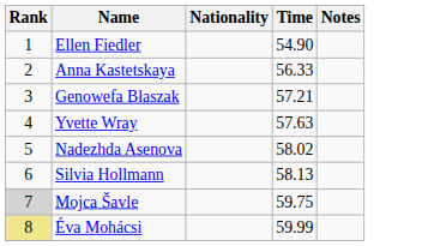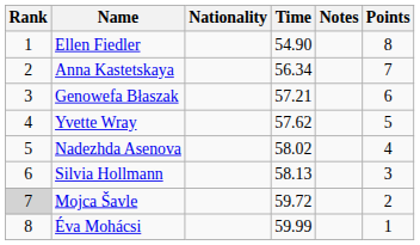 <table class="wikitable sortable" style="text-align:center">
 <tr>
 <th>Rank</th>
 <th>Name</th>
 <th>Nationality</th>
 <th>Time</th>
 <th>Notes</th>
+<th>Points</th>
 </tr>
 <tr>
 <td>1</td>
 <td align=left><a href='#'>Ellen Fiedler</a></td>
 <td align=left></td>
 <td>54.90</td>
 <td></td>
+<td>8</td>
 </tr>
 <tr>
 <td>2</td>
 <td align=left><a href='#'>Anna Kastetskaya</a></td>
 <td align=left></td>
-<td>56.33</td>
+<td>56.34</td>
 <td></td>
+<td>7</td>
 </tr>
 <tr>
 <td>3</td>
 <td align=left><a href='#'>Genowefa Błaszak</a></td>
 <td align=left></td>
 <td>57.21</td>
 <td></td>
+<td>6</td>
 </tr>
 <tr>
 <td>4</td>
 <td align=left><a href='#'>Yvette Wray</a></td>
 <td align=left></td>
-<td>57.63</td>
+<td>57.62</td>
 <td></td>
+<td>5</td>
 </tr>
 <tr>
 <td>5</td>
 <td align=left><a href='#'>Nadezhda Asenova</a></td>
 <td align=left></td>
 <td>58.02</td>
 <td></td>
+<td>4</td>
 </tr>
 <tr>
 <td>6</td>
 <td align=left><a href='#'>Silvia Hollmann</a></td>
 <td align=left></td>
 <td>58.13</td>
 <td></td>
+<td>3</td>
 </tr>
 <tr>
 <td style="background: lightgrey;">7</td>
 <td align=left><a href='#'>Mojca Šavle</a></td>
 <td align=left></td>
-<td>59.75</td>
+<td>59.72</td>
 <td></td>
+<td>2</td>
 </tr>
 <tr>
-<td style="background: khaki;">8</td>
+<td>8</td>
 <td align=left><a href='#'>Éva Mohácsi</a></td>
 <td align=left></td>
 <td>59.99</td>
 <td></td>
+<td>1</td>
 </tr>
 </table>
